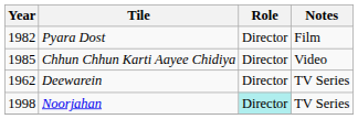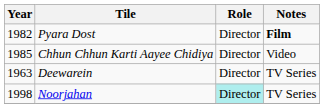 <table class="wikitable">
 <tr>
 <th>Year</th>
 <th>Tile</th>
 <th>Role</th>
 <th>Notes</th>
 </tr>
 <tr>
 <td>1982</td>
 <td><em>Pyara Dost</em></td>
 <td>Director</td>
-<td>Film</td>
+<td><strong>Film</strong></td>
 </tr>
 <tr>
 <td>1985</td>
 <td><em>Chhun Chhun Karti Aayee Chidiya</em></td>
 <td>Director</td>
 <td>Video</td>
 </tr>
 <tr>
-<td>1962</td>
+<td>1963</td>
 <td><em>Deewarein</em></td>
 <td>Director</td>
 <td>TV Series</td>
 </tr>
 <tr>
 <td>1998</td>
 <td><em><a href='#'>Noorjahan</a></em></td>
 <td style="background: paleturquoise;">Director</td>
 <td>TV Series</td>
 </tr>
 <tr>
 </tr>
 <tr>
 </tr>
 </table>
